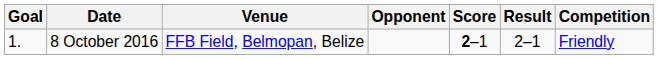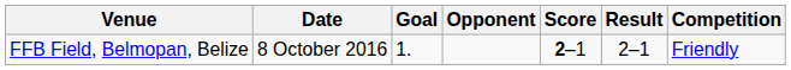 <table class="wikitable plainrowheaders sortable">
 <tr>
+<th>Venue</th>
+<th>Date</th>
 <th>Goal</th>
-<th>Date</th>
-<th>Venue</th>
 <th>Opponent</th>
 <th>Score</th>
 <th>Result</th>
 <th>Competition</th>
 </tr>
 <tr>
+<td><a href='#'>FFB Field</a>, <a href='#'>Belmopan</a>, Belize</td>
+<td>8 October 2016</td>
 <td>1.</td>
-<td>8 October 2016</td>
-<td><a href='#'>FFB Field</a>, <a href='#'>Belmopan</a>, Belize</td>
 <td></td>
 <td align=center><strong>2</strong>–1</td>
 <td align=center>2–1</td>
 <td><a href='#'>Friendly</a></td>
 </tr>
 </table>
